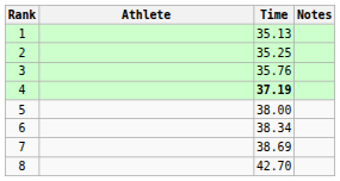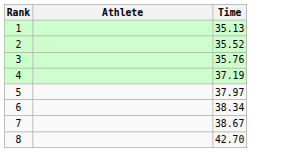 <table class="wikitable" style="text-align:center">
 <tr>
 <th>Rank</th>
 <th Style="width:18em">Athlete</th>
 <th>Time</th>
-<th>Notes</th>
 </tr>
 <tr style="background:#cfc">
 <td>1</td>
 <td style="text-align:left"></td>
 <td>35.13</td>
-<td></td>
 </tr>
 <tr style="background:#cfc">
 <td>2</td>
 <td style="text-align:left"></td>
-<td>35.25</td>
-<td></td>
+<td>35.52</td>
 </tr>
 <tr style="background:#cfc">
 <td>3</td>
 <td style="text-align:left"></td>
 <td>35.76</td>
-<td></td>
 </tr>
 <tr style="background:#cfc">
 <td>4</td>
 <td style="text-align:left"></td>
-<td><strong>37.19</strong></td>
-<td></td>
+<td>37.19</td>
 </tr>
 <tr>
 <td>5</td>
 <td style="text-align:left"></td>
-<td>38.00</td>
-<td></td>
+<td>37.97</td>
 </tr>
 <tr>
 <td>6</td>
 <td style="text-align:left"></td>
 <td>38.34</td>
-<td></td>
 </tr>
 <tr>
 <td>7</td>
 <td style="text-align:left"></td>
-<td>38.69</td>
-<td></td>
+<td>38.67</td>
 </tr>
 <tr>
 <td>8</td>
 <td style="text-align:left"></td>
 <td>42.70</td>
-<td></td>
 </tr>
 </table>
